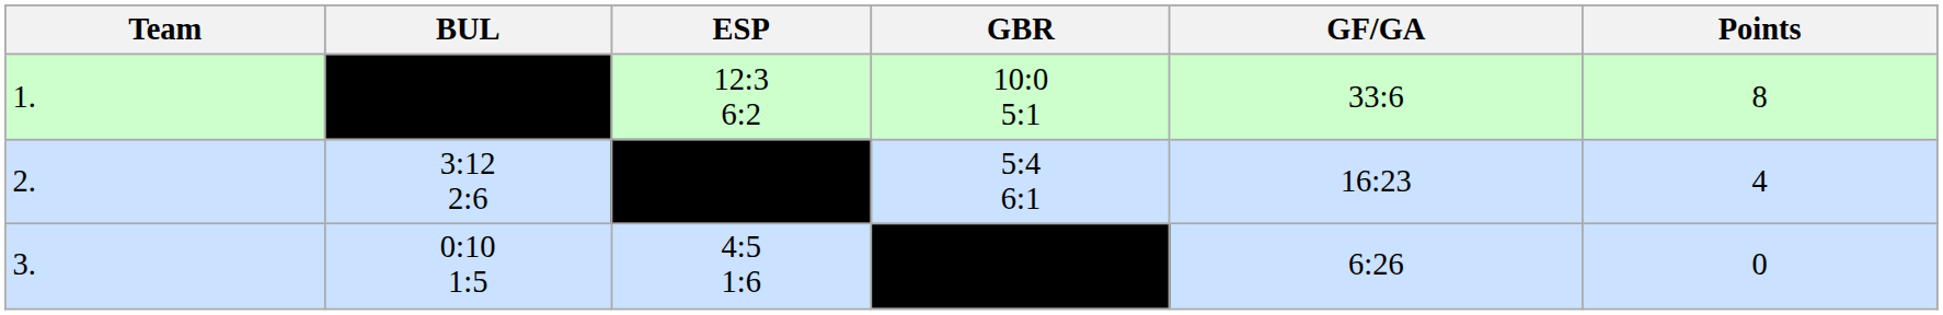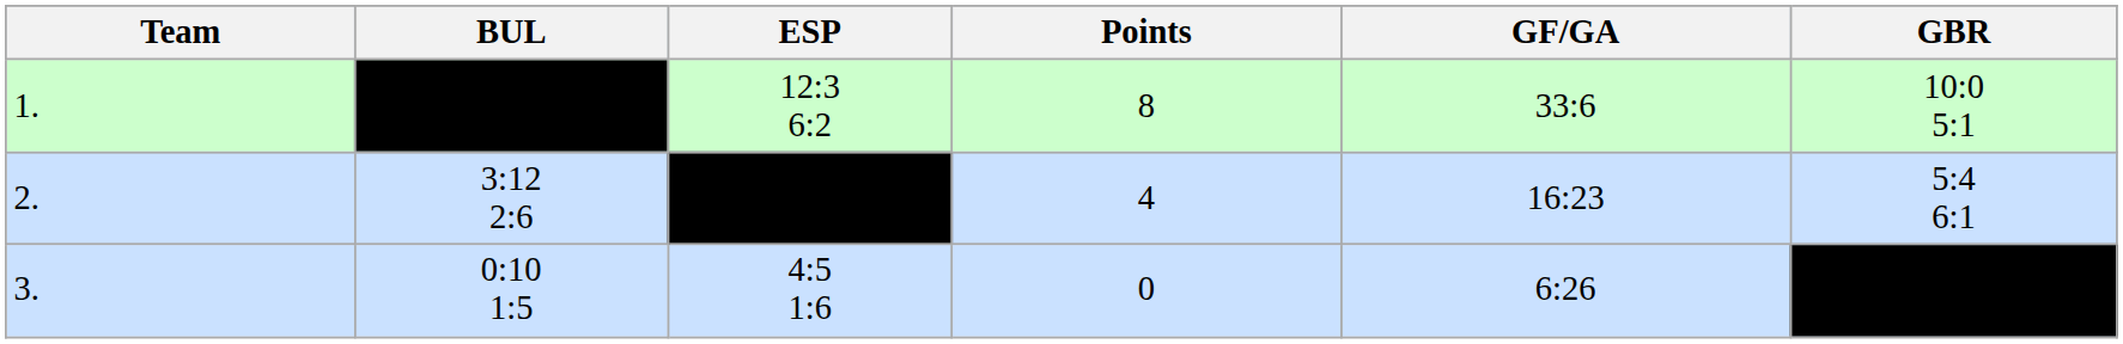 <table class="wikitable" bgcolor="#EFEFFF" width="50%">
 <tr bgcolor="#BCD2EE">
 <th>Team</th>
 <th>BUL</th>
 <th>ESP</th>
+<th>Points</th>
+<th>GF/GA</th>
 <th>GBR</th>
-<th>GF/GA</th>
-<th>Points</th>
 </tr>
 <tr bgcolor="#ccffcc" align="center">
 <td align="left">1. </td>
 <td style="background:#000000;"></td>
 <td>12:3<br>6:2</td>
+<td>8</td>
+<td>33:6</td>
 <td>10:0<br>5:1</td>
-<td>33:6</td>
-<td>8</td>
 </tr>
 <tr bgcolor="#CAE1FF" align="center">
 <td align="left">2. </td>
 <td>3:12<br>2:6</td>
 <td style="background:#000000;"></td>
+<td>4</td>
+<td>16:23</td>
 <td>5:4<br>6:1</td>
-<td>16:23</td>
-<td>4</td>
 </tr>
 <tr bgcolor="#CAE1FF" align="center">
 <td align="left">3. </td>
 <td>0:10<br>1:5</td>
 <td>4:5<br>1:6</td>
+<td>0</td>
+<td>6:26</td>
 <td style="background:#000000;"></td>
-<td>6:26</td>
-<td>0</td>
 </tr>
 </table>
